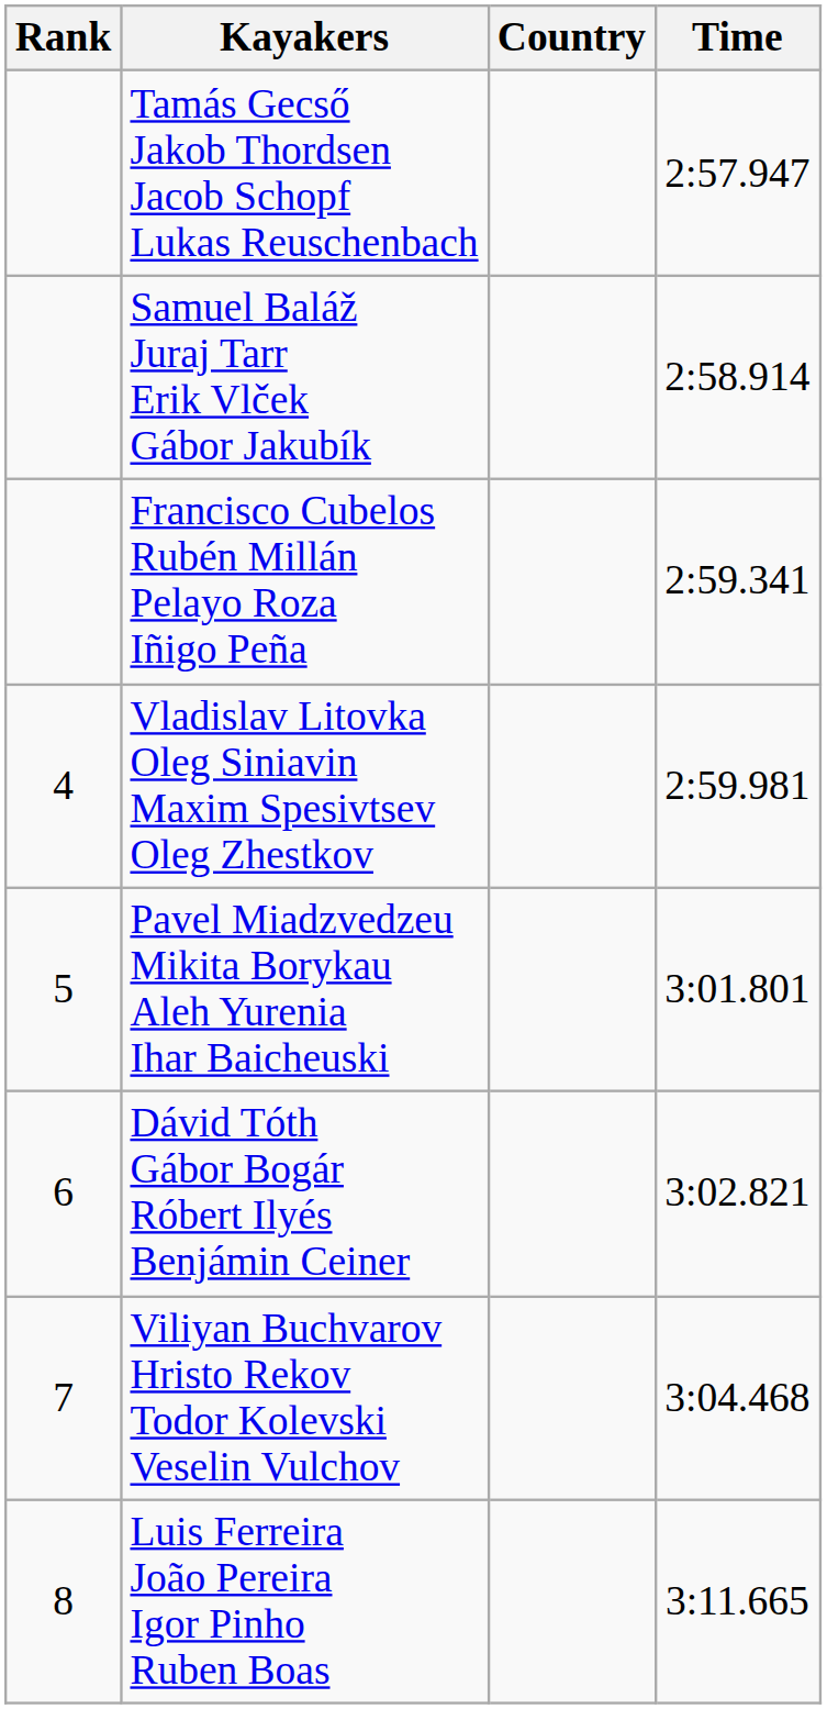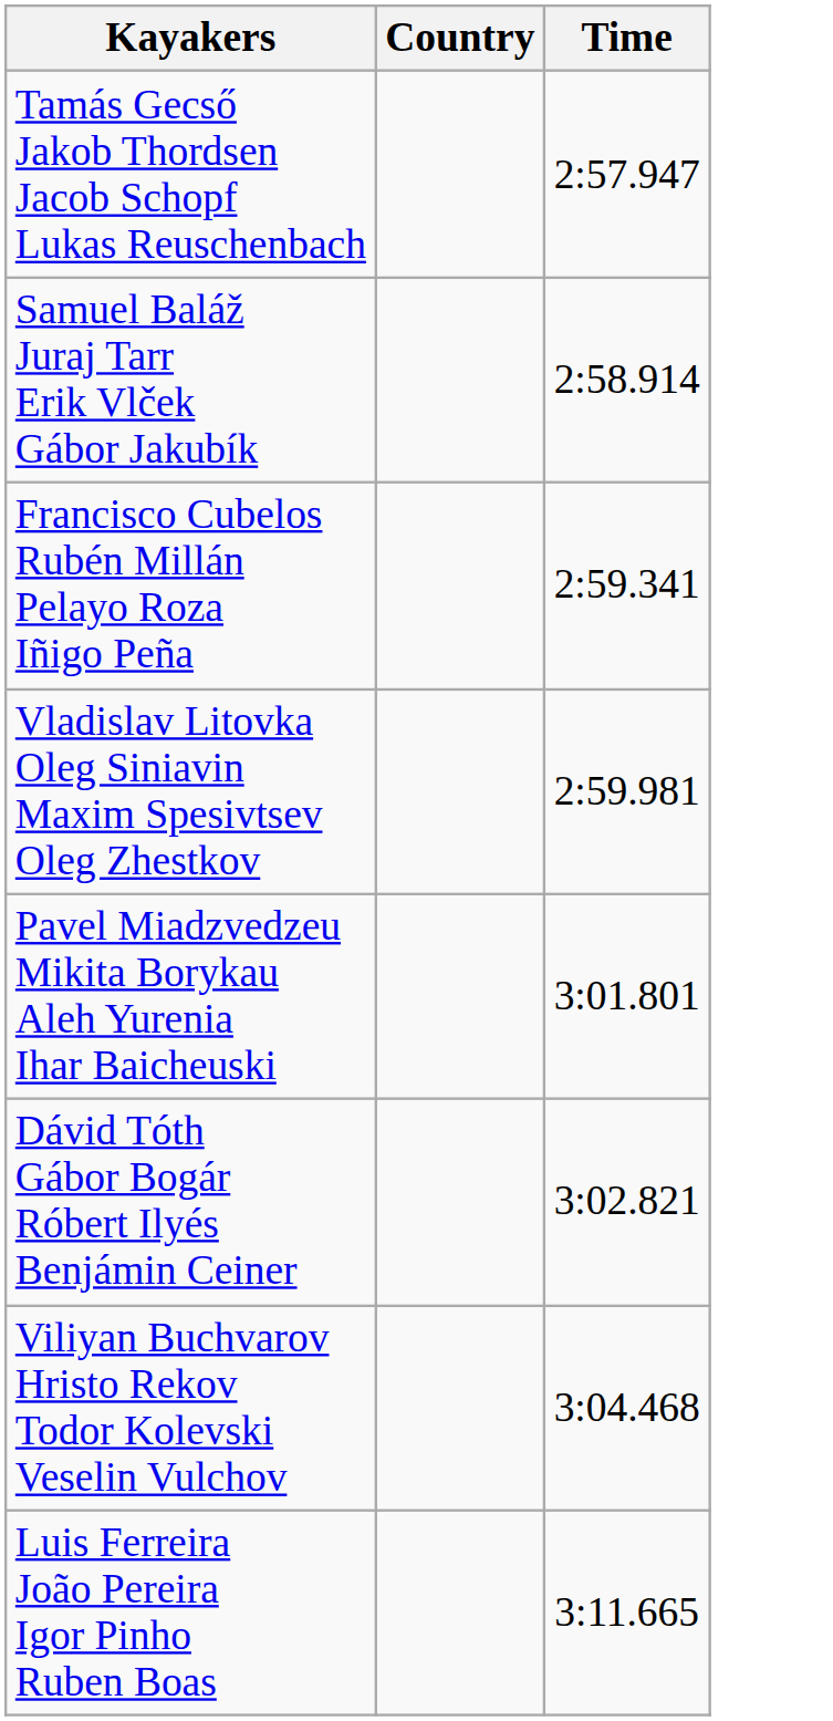 <table class="wikitable" style="text-align:center">
 <tr>
-<th>Rank</th>
 <th>Kayakers</th>
 <th>Country</th>
 <th>Time</th>
 </tr>
 <tr>
-<td></td>
 <td align="left"><a href='#'>Tamás Gecső</a><br><a href='#'>Jakob Thordsen</a><br><a href='#'>Jacob Schopf</a><br><a href='#'>Lukas Reuschenbach</a></td>
 <td align="left"></td>
 <td>2:57.947</td>
 </tr>
 <tr>
-<td></td>
 <td align="left"><a href='#'>Samuel Baláž</a><br><a href='#'>Juraj Tarr</a><br><a href='#'>Erik Vlček</a><br><a href='#'>Gábor Jakubík</a></td>
 <td align="left"></td>
 <td>2:58.914</td>
 </tr>
 <tr>
-<td></td>
 <td align="left"><a href='#'>Francisco Cubelos</a><br><a href='#'>Rubén Millán</a><br><a href='#'>Pelayo Roza</a><br><a href='#'>Iñigo Peña</a></td>
 <td align="left"></td>
 <td>2:59.341</td>
 </tr>
 <tr>
-<td>4</td>
 <td align="left"><a href='#'>Vladislav Litovka</a><br><a href='#'>Oleg Siniavin</a><br><a href='#'>Maxim Spesivtsev</a><br><a href='#'>Oleg Zhestkov</a></td>
 <td align="left"></td>
 <td>2:59.981</td>
 </tr>
 <tr>
-<td>5</td>
 <td align="left"><a href='#'>Pavel Miadzvedzeu</a><br><a href='#'>Mikita Borykau</a><br><a href='#'>Aleh Yurenia</a><br><a href='#'>Ihar Baicheuski</a></td>
 <td align="left"></td>
 <td>3:01.801</td>
 </tr>
 <tr>
-<td>6</td>
 <td align="left"><a href='#'>Dávid Tóth</a><br><a href='#'>Gábor Bogár</a><br><a href='#'>Róbert Ilyés</a><br><a href='#'>Benjámin Ceiner</a></td>
 <td align="left"></td>
 <td>3:02.821</td>
 </tr>
 <tr>
-<td>7</td>
 <td align="left"><a href='#'>Viliyan Buchvarov</a><br><a href='#'>Hristo Rekov</a><br><a href='#'>Todor Kolevski</a><br><a href='#'>Veselin Vulchov</a></td>
 <td align="left"></td>
 <td>3:04.468</td>
 </tr>
 <tr>
-<td>8</td>
 <td align="left"><a href='#'>Luis Ferreira</a><br><a href='#'>João Pereira</a><br><a href='#'>Igor Pinho</a><br><a href='#'>Ruben Boas</a></td>
 <td align="left"></td>
 <td>3:11.665</td>
 </tr>
 </table>
